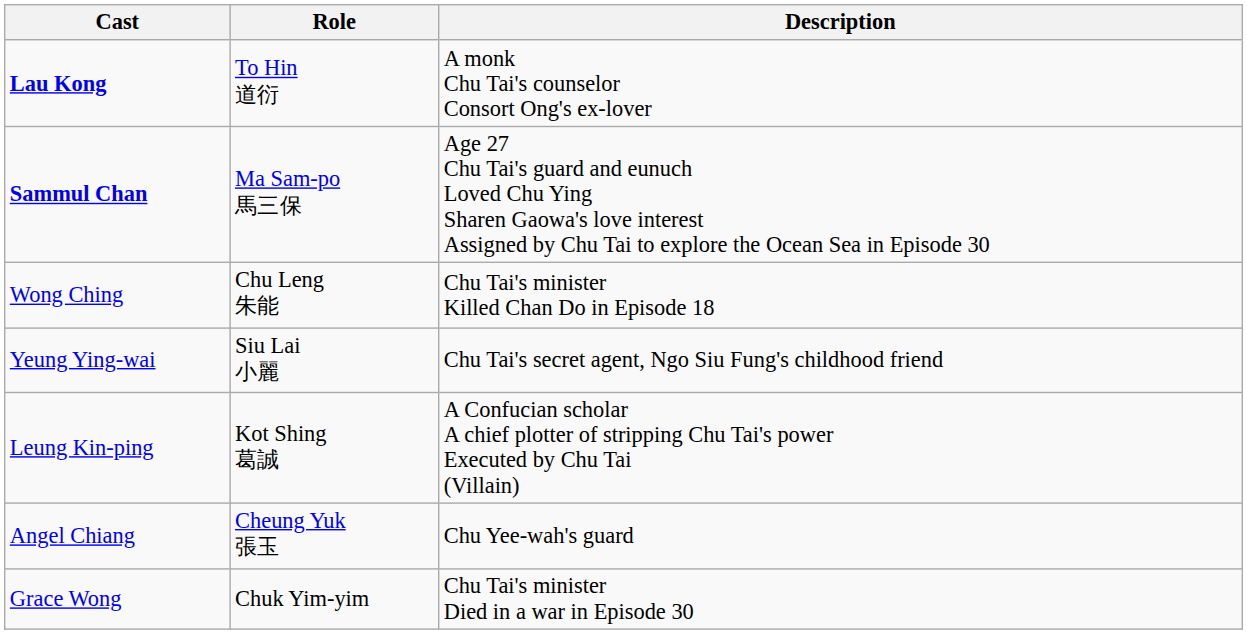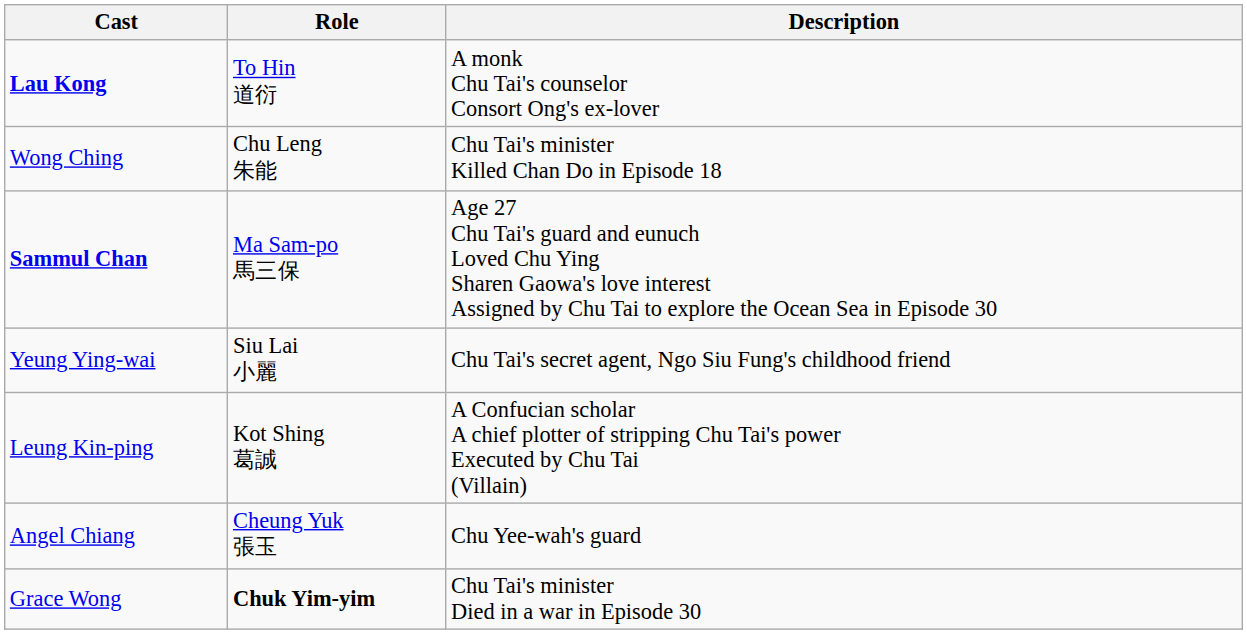 <table class="wikitable" width="70%">
 <tr>
 <th>Cast</th>
 <th>Role</th>
 <th>Description</th>
 </tr>
 <tr>
 <td><strong><a href='#'>Lau Kong</a></strong></td>
 <td><a href='#'>To Hin</a><br>道衍</td>
 <td>A monk<br>Chu Tai's counselor<br>Consort Ong's ex-lover</td>
 </tr>
 <tr>
+<td><a href='#'>Wong Ching</a></td>
+<td>Chu Leng<br>朱能</td>
+<td>Chu Tai's minister<br>Killed Chan Do in Episode 18</td>
+</tr>
+<tr>
 <td><strong><a href='#'>Sammul Chan</a></strong></td>
 <td><a href='#'>Ma Sam-po</a><br>馬三保</td>
 <td>Age 27<br>Chu Tai's guard and eunuch<br>Loved Chu Ying<br>Sharen Gaowa's love interest<br>Assigned by Chu Tai to explore the Ocean Sea in Episode 30</td>
-</tr>
-<tr>
-<td><a href='#'>Wong Ching</a></td>
-<td>Chu Leng<br>朱能</td>
-<td>Chu Tai's minister<br>Killed Chan Do in Episode 18</td>
 </tr>
 <tr>
 <td><a href='#'>Yeung Ying-wai</a></td>
 <td>Siu Lai<br>小麗</td>
 <td>Chu Tai's secret agent, Ngo Siu Fung's childhood friend</td>
 </tr>
 <tr>
 <td><a href='#'>Leung Kin-ping</a></td>
 <td>Kot Shing<br>葛誠</td>
 <td>A Confucian scholar<br>A chief plotter of stripping Chu Tai's power<br>Executed by Chu Tai<br>(Villain)</td>
 </tr>
 <tr>
 <td><a href='#'>Angel Chiang</a></td>
 <td><a href='#'>Cheung Yuk</a><br>張玉</td>
 <td>Chu Yee-wah's guard</td>
 </tr>
 <tr>
 <td><a href='#'>Grace Wong</a></td>
-<td>Chuk Yim-yim</td>
+<td><strong>Chuk Yim-yim</strong></td>
 <td>Chu Tai's minister<br>Died in a war in Episode 30</td>
 </tr>
 </table>
